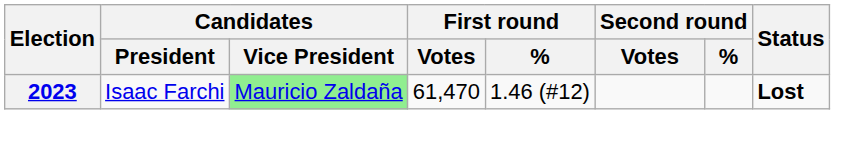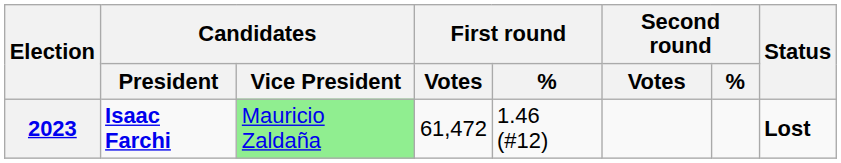 <table class="wikitable" style="text-align:left;">
 <tr>
 <th rowspan=2>Election</th>
 <th colspan=2>Candidates</th>
 <th colspan=2>First round</th>
 <th colspan=2>Second round</th>
 <th rowspan=2>Status</th>
 </tr>
 <tr>
 <th>President</th>
 <th>Vice President</th>
 <th>Votes</th>
 <th>%</th>
 <th>Votes</th>
 <th>%</th>
 </tr>
 <tr>
 <th><a href='#'>2023</a></th>
-<td><a href='#'>Isaac Farchi</a></td>
+<td><strong><a href='#'>Isaac Farchi</a></strong></td>
 <td style="background: lightgreen;"><a href='#'>Mauricio Zaldaña</a></td>
-<td>61,470</td>
+<td>61,472</td>
 <td>1.46 (#12)</td>
 <td></td>
 <td></td>
 <td><strong>Lost</strong> </td>
 </tr>
 </table>
